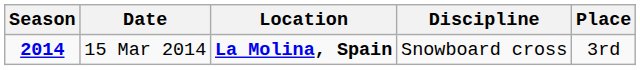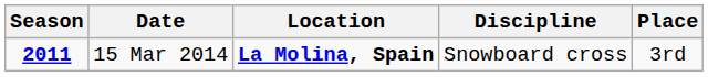 <table class="wikitable">
 <tr>
 <th>Season</th>
 <th>Date</th>
 <th>Location</th>
 <th>Discipline</th>
 <th>Place</th>
 </tr>
 <tr>
-<td align=center><strong><a href='#'>2014</a></strong></td>
+<td align=center><strong><a href='#'>2011</a></strong></td>
 <td align=right>15 Mar 2014</td>
 <td><strong> <a href='#'>La Molina</a>, Spain</strong></td>
 <td align=center>Snowboard cross</td>
 <td align=center>3rd</td>
 </tr>
 </table>
